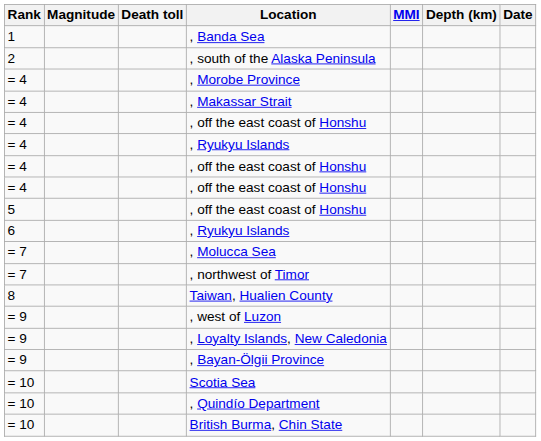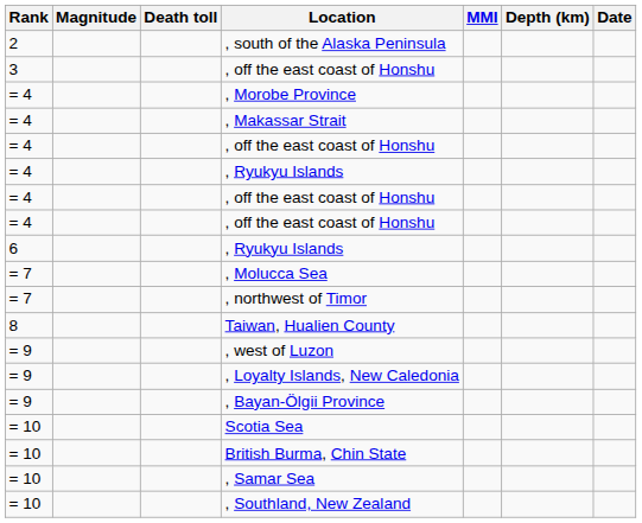 <table class="sortable wikitable" style="font-size:100%;">
 <tr>
 <th>Rank</th>
 <th>Magnitude</th>
 <th>Death toll</th>
 <th>Location</th>
 <th><a href='#'>MMI</a></th>
 <th>Depth (km)</th>
 <th>Date</th>
 </tr>
 <tr>
-<td>1</td>
+<td>2</td>
 <td></td>
 <td></td>
-<td>, <a href='#'>Banda Sea</a></td>
+<td>, south of the <a href='#'>Alaska Peninsula</a></td>
 <td></td>
 <td></td>
 <td></td>
 </tr>
 <tr>
-<td>2</td>
+<td>3</td>
 <td></td>
 <td></td>
-<td>, south of the <a href='#'>Alaska Peninsula</a></td>
+<td>, off the east coast of <a href='#'>Honshu</a></td>
 <td></td>
 <td></td>
 <td></td>
 </tr>
 <tr>
 <td>= 4</td>
 <td></td>
 <td></td>
 <td>, <a href='#'>Morobe Province</a></td>
 <td></td>
 <td></td>
 <td></td>
 </tr>
 <tr>
 <td>= 4</td>
 <td></td>
 <td></td>
 <td>, <a href='#'>Makassar Strait</a></td>
 <td></td>
 <td></td>
 <td></td>
 </tr>
 <tr>
 <td>= 4</td>
 <td></td>
 <td></td>
 <td>, off the east coast of <a href='#'>Honshu</a></td>
 <td></td>
 <td></td>
 <td></td>
 </tr>
 <tr>
 <td>= 4</td>
 <td></td>
 <td></td>
 <td>, <a href='#'>Ryukyu Islands</a></td>
 <td></td>
 <td></td>
 <td></td>
 </tr>
 <tr>
 <td>= 4</td>
 <td></td>
 <td></td>
 <td>, off the east coast of <a href='#'>Honshu</a></td>
 <td></td>
 <td></td>
 <td></td>
 </tr>
 <tr>
 <td>= 4</td>
-<td></td>
-<td></td>
-<td>, off the east coast of <a href='#'>Honshu</a></td>
-<td></td>
-<td></td>
-<td></td>
-</tr>
-<tr>
-<td>5</td>
 <td></td>
 <td></td>
 <td>, off the east coast of <a href='#'>Honshu</a></td>
 <td></td>
 <td></td>
 <td></td>
 </tr>
 <tr>
 <td>6</td>
 <td></td>
 <td></td>
 <td>, <a href='#'>Ryukyu Islands</a></td>
 <td></td>
 <td></td>
 <td></td>
 </tr>
 <tr>
 <td>= 7</td>
 <td></td>
 <td></td>
 <td>, <a href='#'>Molucca Sea</a></td>
 <td></td>
 <td></td>
 <td></td>
 </tr>
 <tr>
 <td>= 7</td>
 <td></td>
 <td></td>
 <td>, northwest of <a href='#'>Timor</a></td>
 <td></td>
 <td></td>
 <td></td>
 </tr>
 <tr>
 <td>8</td>
 <td></td>
 <td></td>
 <td> <a href='#'>Taiwan</a>, <a href='#'>Hualien County</a></td>
 <td></td>
 <td></td>
 <td></td>
 </tr>
 <tr>
 <td>= 9</td>
 <td></td>
 <td></td>
 <td>, west of <a href='#'>Luzon</a></td>
 <td></td>
 <td></td>
 <td></td>
 </tr>
 <tr>
 <td>= 9</td>
 <td></td>
 <td></td>
 <td>, <a href='#'>Loyalty Islands</a>, <a href='#'>New Caledonia</a></td>
 <td></td>
 <td></td>
 <td></td>
 </tr>
 <tr>
 <td>= 9</td>
 <td></td>
 <td></td>
 <td>, <a href='#'>Bayan-Ölgii Province</a></td>
 <td></td>
 <td></td>
 <td></td>
 </tr>
 <tr>
 <td>= 10</td>
 <td></td>
 <td></td>
 <td><a href='#'>Scotia Sea</a></td>
 <td></td>
 <td></td>
 <td></td>
 </tr>
 <tr>
 <td>= 10</td>
 <td></td>
 <td></td>
-<td>, <a href='#'>Quindío Department</a></td>
+<td> <a href='#'>British Burma</a>, <a href='#'>Chin State</a></td>
 <td></td>
 <td></td>
 <td></td>
 </tr>
 <tr>
 <td>= 10</td>
 <td></td>
 <td></td>
-<td> <a href='#'>British Burma</a>, <a href='#'>Chin State</a></td>
+<td>, <a href='#'>Samar Sea</a></td>
+<td></td>
+<td></td>
+<td></td>
+</tr>
+<tr>
+<td>= 10</td>
+<td></td>
+<td></td>
+<td>, <a href='#'>Southland, New Zealand</a></td>
 <td></td>
 <td></td>
 <td></td>
 </tr>
 </table>
